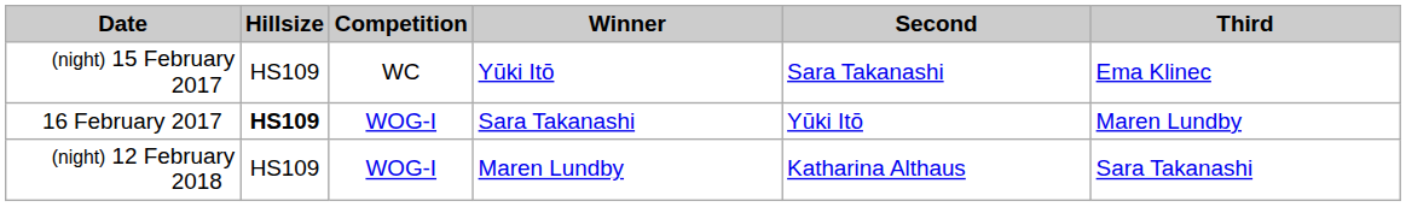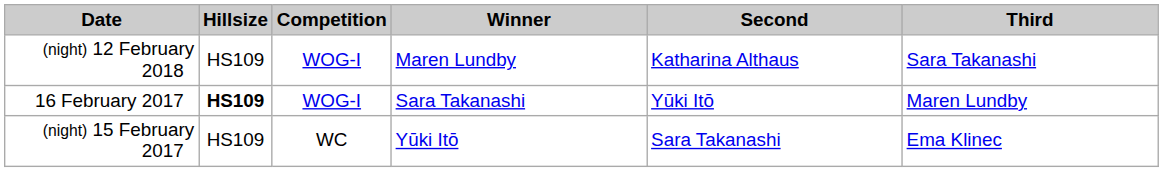 <table class="wikitable plainrowheaders" style="background:#fff; font-size:86%; line-height:15px; border:grey solid 1px; border-collapse:collapse;">
 <tr style="background:#ccc; text-align:center;">
 <th style="background:#ccc;" width="135">Date</th>
 <th style="background:#ccc;" width="45">Hillsize</th>
 <th style="background:#ccc;" width="80">Competition</th>
 <th style="background:#ccc;" width="180">Winner</th>
 <th style="background:#ccc;" width="180">Second</th>
 <th style="background:#ccc;" width="180">Third</th>
 </tr>
 <tr>
-<td align=right><small>(night)</small> 15 February 2017  </td>
+<td align=right><small>(night)</small> 12 February 2018  </td>
 <td align=center>HS109</td>
-<td align=center>WC</td>
-<td> <a href='#'>Yūki Itō</a></td>
+<td align=center><a href='#'>WOG-I</a></td>
+<td> <a href='#'>Maren Lundby</a></td>
+<td> <a href='#'>Katharina Althaus</a></td>
 <td> <a href='#'>Sara Takanashi</a></td>
-<td> <a href='#'>Ema Klinec</a></td>
 </tr>
 <tr>
 <td align=right>16 February 2017  </td>
 <td align=center><strong>HS109</strong></td>
 <td align=center><a href='#'>WOG-I</a></td>
 <td> <a href='#'>Sara Takanashi</a></td>
 <td> <a href='#'>Yūki Itō</a></td>
 <td> <a href='#'>Maren Lundby</a></td>
 </tr>
 <tr>
-<td align=right><small>(night)</small> 12 February 2018  </td>
+<td align=right><small>(night)</small> 15 February 2017  </td>
 <td align=center>HS109</td>
-<td align=center><a href='#'>WOG-I</a></td>
-<td> <a href='#'>Maren Lundby</a></td>
-<td> <a href='#'>Katharina Althaus</a></td>
+<td align=center>WC</td>
+<td> <a href='#'>Yūki Itō</a></td>
 <td> <a href='#'>Sara Takanashi</a></td>
+<td> <a href='#'>Ema Klinec</a></td>
 </tr>
 </table>
